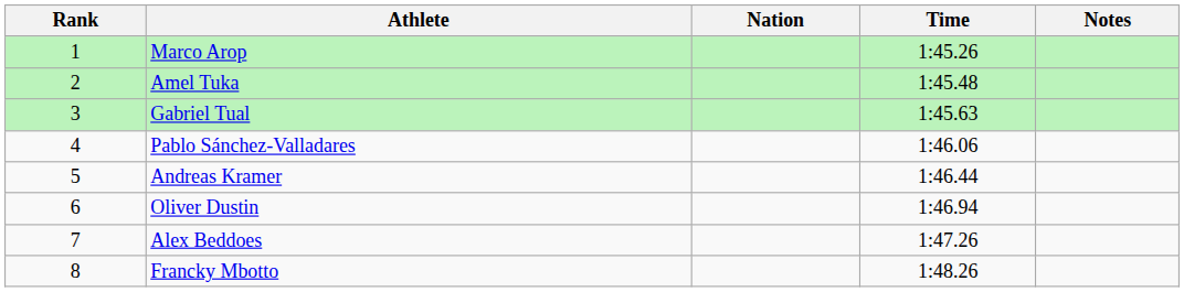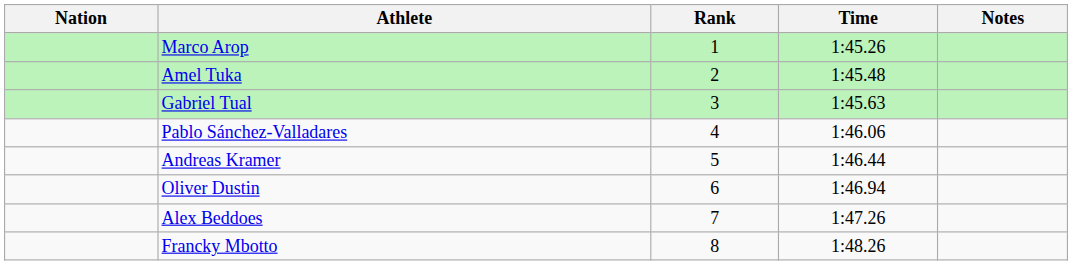 <table class="wikitable sortable" style="text-align:center;width: 60%;">
 <tr>
+<th>Nation</th>
+<th>Athlete</th>
 <th>Rank</th>
-<th>Athlete</th>
-<th>Nation</th>
 <th>Time</th>
 <th>Notes</th>
 </tr>
 <tr bgcolor=#bbf3bb>
+<td align="left"></td>
+<td align="left"><a href='#'>Marco Arop</a></td>
 <td>1</td>
-<td align="left"><a href='#'>Marco Arop</a></td>
-<td align="left"></td>
 <td>1:45.26</td>
 <td></td>
 </tr>
 <tr bgcolor=#bbf3bb>
+<td align="left"></td>
+<td align="left"><a href='#'>Amel Tuka</a></td>
 <td>2</td>
-<td align="left"><a href='#'>Amel Tuka</a></td>
-<td align="left"></td>
 <td>1:45.48</td>
 <td></td>
 </tr>
 <tr bgcolor=#bbf3bb>
+<td align="left"></td>
+<td align="left"><a href='#'>Gabriel Tual</a></td>
 <td>3</td>
-<td align="left"><a href='#'>Gabriel Tual</a></td>
-<td align="left"></td>
 <td>1:45.63</td>
 <td></td>
 </tr>
 <tr>
+<td align="left"></td>
+<td align="left"><a href='#'>Pablo Sánchez-Valladares</a></td>
 <td>4</td>
-<td align="left"><a href='#'>Pablo Sánchez-Valladares</a></td>
-<td align="left"></td>
 <td>1:46.06</td>
 <td></td>
 </tr>
 <tr>
+<td align="left"></td>
+<td align="left"><a href='#'>Andreas Kramer</a></td>
 <td>5</td>
-<td align="left"><a href='#'>Andreas Kramer</a></td>
-<td align="left"></td>
 <td>1:46.44</td>
 <td></td>
 </tr>
 <tr>
+<td align="left"></td>
+<td align="left"><a href='#'>Oliver Dustin</a></td>
 <td>6</td>
-<td align="left"><a href='#'>Oliver Dustin</a></td>
-<td align="left"></td>
 <td>1:46.94</td>
 <td></td>
 </tr>
 <tr>
+<td align="left"></td>
+<td align="left"><a href='#'>Alex Beddoes</a></td>
 <td>7</td>
-<td align="left"><a href='#'>Alex Beddoes</a></td>
-<td align="left"></td>
 <td>1:47.26</td>
 <td></td>
 </tr>
 <tr>
+<td align="left"></td>
+<td align="left"><a href='#'>Francky Mbotto</a></td>
 <td>8</td>
-<td align="left"><a href='#'>Francky Mbotto</a></td>
-<td align="left"></td>
 <td>1:48.26</td>
 <td></td>
 </tr>
 </table>
